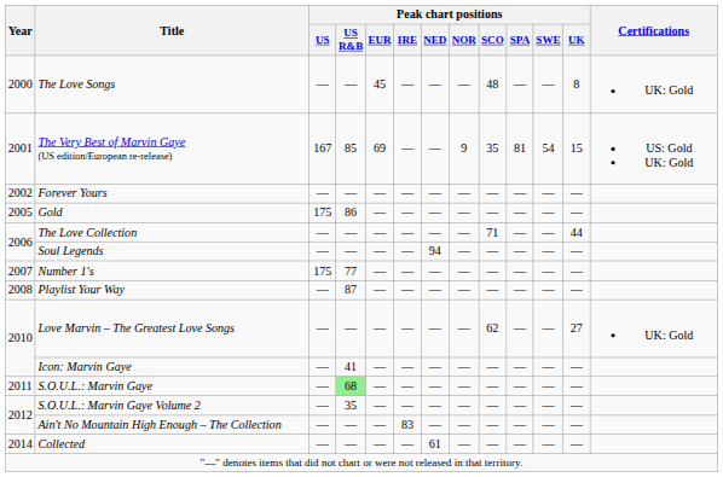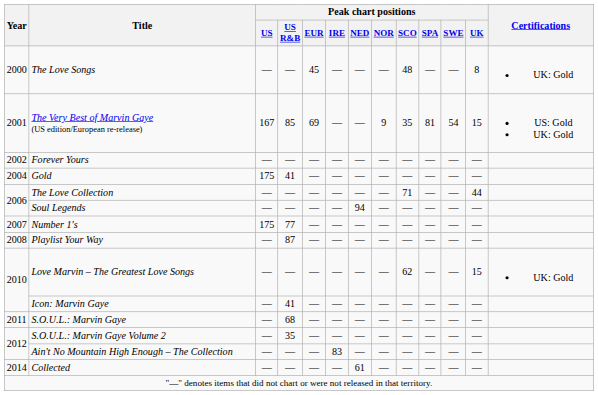 <table class="wikitable plainrowheaders" style="text-align:center;">
 <tr>
 <th scope="col" rowspan="2" style="width:2em;">Year</th>
 <th scope="col" rowspan="2" style="width:22em;">Title</th>
 <th scope="col" colspan="10">Peak chart positions</th>
 <th scope="col" rowspan="2" style="width:10em;"><a href='#'>Certifications</a></th>
 </tr>
 <tr>
 <th style="width:2em;font-size:90%;"><a href='#'>US</a><br></th>
 <th style="width:2em;font-size:90%;"><a href='#'>US<br>R&B</a><br></th>
 <th style="width:2em;font-size:90%;"><a href='#'>EUR</a><br></th>
 <th style="width:2em;font-size:90%;"><a href='#'>IRE</a><br></th>
 <th style="width:2em;font-size:90%;"><a href='#'>NED</a><br></th>
 <th style="width:2em;font-size:90%;"><a href='#'>NOR</a><br></th>
 <th style="width:2em;font-size:90%;"><a href='#'>SCO</a><br></th>
 <th style="width:2em;font-size:90%;"><a href='#'>SPA</a><br></th>
 <th style="width:2em;font-size:90%;"><a href='#'>SWE</a><br></th>
 <th style="width:2em;font-size:90%;"><a href='#'>UK</a><br></th>
 </tr>
 <tr>
 <td>2000</td>
 <td style="text-align:left;"><em>The Love Songs</em></td>
 <td>—</td>
 <td>—</td>
 <td>45</td>
 <td>—</td>
 <td>—</td>
 <td>—</td>
 <td>48</td>
 <td>—</td>
 <td>—</td>
 <td>8</td>
 <td><br><ul><li>UK: Gold</li></ul></td>
 </tr>
 <tr>
 <td>2001</td>
 <td style="text-align:left;"><em><a href='#'>The Very Best of Marvin Gaye</a></em><br><small>(US edition/European re-release)</small></td>
 <td>167</td>
 <td>85</td>
 <td>69</td>
 <td>—</td>
 <td>—</td>
 <td>9</td>
 <td>35</td>
 <td>81</td>
 <td>54</td>
 <td>15</td>
 <td><br><ul><li>US: Gold</li><li>UK: Gold</li></ul></td>
 </tr>
 <tr>
 <td>2002</td>
 <td style="text-align:left;"><em>Forever Yours</em></td>
 <td>—</td>
 <td>—</td>
 <td>—</td>
 <td>—</td>
 <td>—</td>
 <td>—</td>
 <td>—</td>
 <td>—</td>
 <td>—</td>
 <td>—</td>
 <td></td>
 </tr>
 <tr>
-<td>2005</td>
+<td>2004</td>
 <td style="text-align:left;"><em>Gold</em></td>
 <td>175</td>
-<td>86</td>
+<td>41</td>
 <td>—</td>
 <td>—</td>
 <td>—</td>
 <td>—</td>
 <td>—</td>
 <td>—</td>
 <td>—</td>
 <td>—</td>
 <td></td>
 </tr>
 <tr>
 <td rowspan="2">2006</td>
 <td style="text-align:left;"><em>The Love Collection</em></td>
 <td>—</td>
 <td>—</td>
 <td>—</td>
 <td>—</td>
 <td>—</td>
 <td>—</td>
 <td>71</td>
 <td>—</td>
 <td>—</td>
 <td>44</td>
 <td></td>
 </tr>
 <tr>
 <td style="text-align:left;"><em>Soul Legends</em></td>
 <td>—</td>
 <td>—</td>
 <td>—</td>
 <td>—</td>
 <td>94</td>
 <td>—</td>
 <td>—</td>
 <td>—</td>
 <td>—</td>
 <td>—</td>
 <td></td>
 </tr>
 <tr>
 <td>2007</td>
 <td style="text-align:left;"><em>Number 1's</em></td>
 <td>175</td>
 <td>77</td>
 <td>—</td>
 <td>—</td>
 <td>—</td>
 <td>—</td>
 <td>—</td>
 <td>—</td>
 <td>—</td>
 <td>—</td>
 <td></td>
 </tr>
 <tr>
 <td>2008</td>
 <td style="text-align:left;"><em>Playlist Your Way</em></td>
 <td>—</td>
 <td>87</td>
 <td>—</td>
 <td>—</td>
 <td>—</td>
 <td>—</td>
 <td>—</td>
 <td>—</td>
 <td>—</td>
 <td>—</td>
 <td></td>
 </tr>
 <tr>
 <td rowspan="2">2010</td>
 <td style="text-align:left;"><em>Love Marvin – The Greatest Love Songs</em></td>
 <td>—</td>
 <td>—</td>
 <td>—</td>
 <td>—</td>
 <td>—</td>
 <td>—</td>
 <td>62</td>
 <td>—</td>
 <td>—</td>
-<td>27</td>
+<td>15</td>
 <td><br><ul><li>UK: Gold</li></ul></td>
 </tr>
 <tr>
 <td style="text-align:left;"><em>Icon: Marvin Gaye</em></td>
 <td>—</td>
 <td>41</td>
 <td>—</td>
 <td>—</td>
 <td>—</td>
 <td>—</td>
 <td>—</td>
 <td>—</td>
 <td>—</td>
 <td>—</td>
 <td></td>
 </tr>
 <tr>
 <td>2011</td>
 <td style="text-align:left;"><em>S.O.U.L.: Marvin Gaye</em></td>
 <td>—</td>
-<td style="background: lightgreen;">68</td>
+<td>68</td>
 <td>—</td>
 <td>—</td>
 <td>—</td>
 <td>—</td>
 <td>—</td>
 <td>—</td>
 <td>—</td>
 <td>—</td>
 <td></td>
 </tr>
 <tr>
 <td rowspan="2">2012</td>
 <td style="text-align:left;"><em>S.O.U.L.: Marvin Gaye Volume 2</em></td>
 <td>—</td>
 <td>35</td>
 <td>—</td>
 <td>—</td>
 <td>—</td>
 <td>—</td>
 <td>—</td>
 <td>—</td>
 <td>—</td>
 <td>—</td>
 <td></td>
 </tr>
 <tr>
 <td style="text-align:left;"><em>Ain't No Mountain High Enough – The Collection</em></td>
 <td>—</td>
 <td>—</td>
 <td>—</td>
 <td>83</td>
 <td>—</td>
 <td>—</td>
 <td>—</td>
 <td>—</td>
 <td>—</td>
 <td>—</td>
 <td></td>
 </tr>
 <tr>
 <td>2014</td>
 <td style="text-align:left;"><em>Collected</em></td>
 <td>—</td>
 <td>—</td>
 <td>—</td>
 <td>—</td>
 <td>61</td>
 <td>—</td>
 <td>—</td>
 <td>—</td>
 <td>—</td>
 <td>—</td>
 <td></td>
 </tr>
 <tr>
 <td align="center" colspan="15" style="font-size:90%">"—" denotes items that did not chart or were not released in that territory.</td>
 </tr>
 </table>
